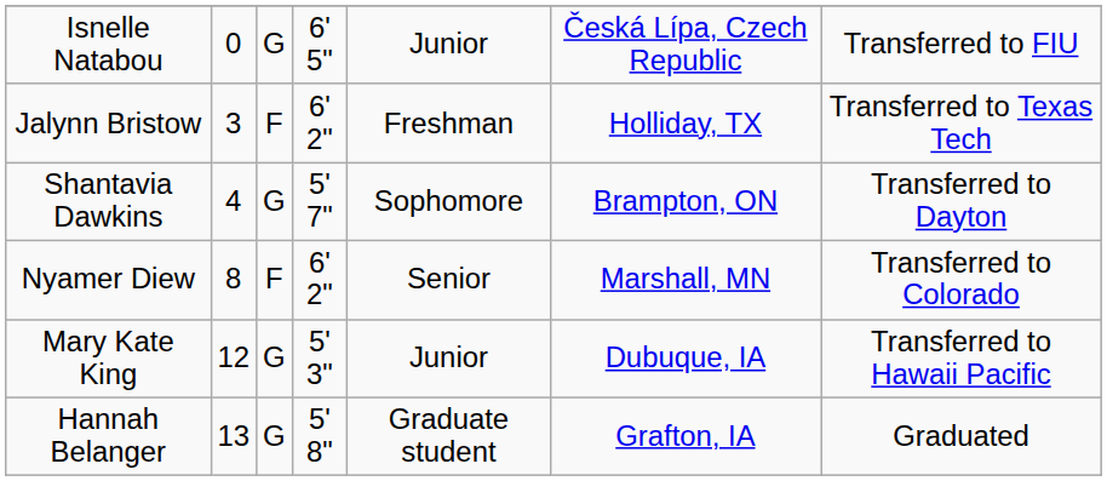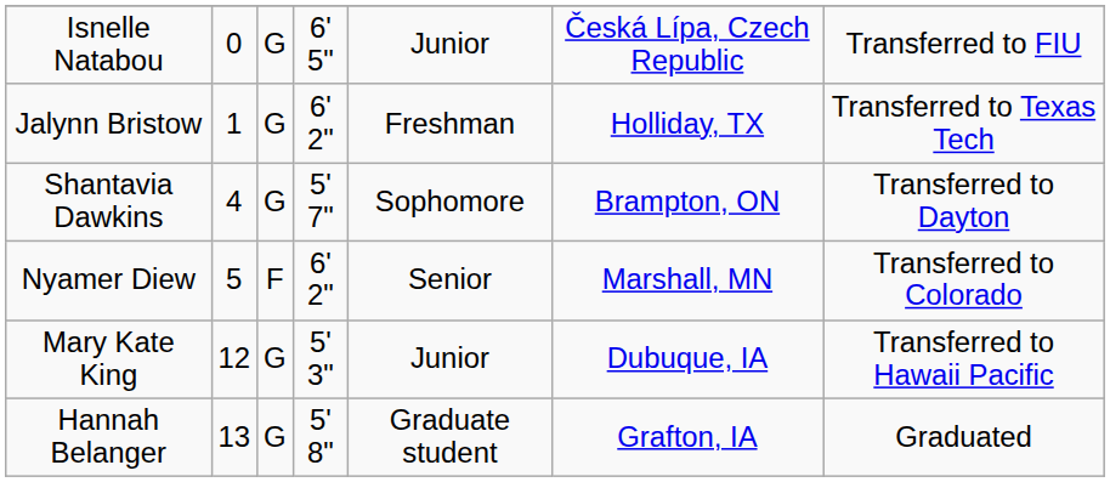 <table class="wikitable sortable" style="text-align: center">
 <tr align=center>
 </tr>
 <tr>
 <td>Isnelle Natabou</td>
 <td>0</td>
 <td>G</td>
 <td>6' 5"</td>
 <td>Junior</td>
 <td><a href='#'>Česká Lípa, Czech Republic</a></td>
 <td>Transferred to <a href='#'>FIU</a></td>
 </tr>
 <tr>
 <td>Jalynn Bristow</td>
-<td>3</td>
-<td>F</td>
+<td>1</td>
+<td>G</td>
 <td>6' 2"</td>
 <td>Freshman</td>
 <td><a href='#'>Holliday, TX</a></td>
 <td>Transferred to <a href='#'>Texas Tech</a></td>
 </tr>
 <tr>
 <td>Shantavia Dawkins</td>
 <td>4</td>
 <td>G</td>
 <td>5' 7"</td>
 <td> Sophomore</td>
 <td><a href='#'>Brampton, ON</a></td>
 <td>Transferred to <a href='#'>Dayton</a></td>
 </tr>
 <tr>
 <td>Nyamer Diew</td>
-<td>8</td>
+<td>5</td>
 <td>F</td>
 <td>6' 2"</td>
 <td>Senior</td>
 <td><a href='#'>Marshall, MN</a></td>
 <td>Transferred to <a href='#'>Colorado</a></td>
 </tr>
 <tr>
 <td>Mary Kate King</td>
 <td>12</td>
 <td>G</td>
 <td>5' 3"</td>
 <td>Junior</td>
 <td><a href='#'>Dubuque, IA</a></td>
 <td>Transferred to <a href='#'>Hawaii Pacific</a></td>
 </tr>
 <tr>
 <td>Hannah Belanger</td>
 <td>13</td>
 <td>G</td>
 <td>5' 8"</td>
 <td>Graduate student</td>
 <td><a href='#'>Grafton, IA</a></td>
 <td>Graduated</td>
 </tr>
 </table>
